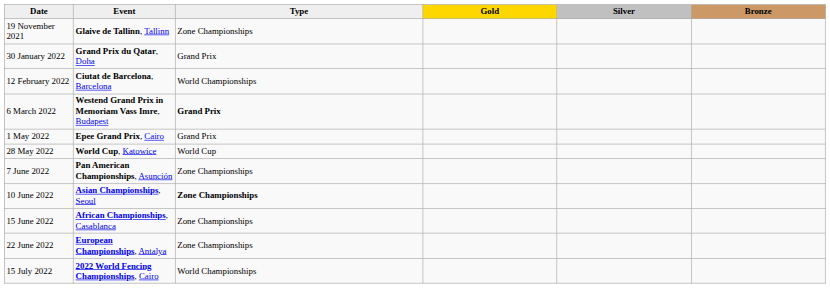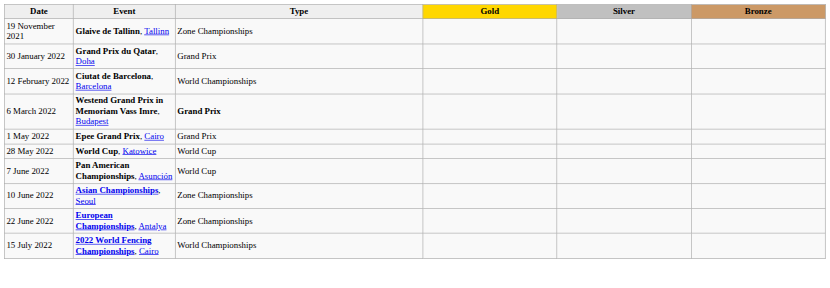 <table class="wikitable sortable" style="font-size: 85%" width="100%">
 <tr align=center>
 <th scope=col style="width:100px; background: #efefef;">Date</th>
 <th scope=col style="width:150px; background: #efefef;">Event</th>
 <th scope=col style="background: #efefef;">Type</th>
 <th scope=col colspan=1 style="width:200px; background: gold;">Gold</th>
 <th scope=col colspan=1 style="width:200px; background: silver;">Silver</th>
 <th scope=col colspan=1 style="width:200px; background: #cc9966;">Bronze</th>
 </tr>
 <tr>
 <td>19 November 2021</td>
 <td><strong>Glaive de Tallinn</strong>, <a href='#'>Tallinn</a></td>
 <td>Zone Championships</td>
 <td></td>
 <td></td>
 <td><br></td>
 </tr>
 <tr>
 <td>30 January 2022</td>
 <td><strong>Grand Prix du Qatar</strong>, <a href='#'>Doha</a></td>
 <td>Grand Prix</td>
 <td></td>
 <td></td>
 <td><br></td>
 </tr>
 <tr>
 <td>12 February 2022</td>
 <td><strong>Ciutat de Barcelona</strong>, <a href='#'>Barcelona</a></td>
 <td>World Championships</td>
 <td></td>
 <td></td>
 <td><br></td>
 </tr>
 <tr>
 <td>6 March 2022</td>
 <td><strong>Westend Grand Prix in Memoriam Vass Imre</strong>, <a href='#'>Budapest</a></td>
 <td><strong>Grand Prix</strong></td>
 <td></td>
 <td></td>
 <td><br></td>
 </tr>
 <tr>
 <td>1 May 2022</td>
 <td><strong>Epee Grand Prix</strong>, <a href='#'>Cairo</a></td>
 <td>Grand Prix</td>
 <td></td>
 <td></td>
 <td><br></td>
 </tr>
 <tr>
 <td>28 May 2022</td>
 <td><strong>World Cup</strong>, <a href='#'>Katowice</a></td>
 <td>World Cup</td>
 <td></td>
 <td></td>
 <td><br></td>
 </tr>
 <tr>
 <td>7 June 2022</td>
 <td><strong>Pan American Championships</strong>, <a href='#'>Asunción</a></td>
-<td>Zone Championships</td>
+<td>World Cup</td>
 <td></td>
 <td></td>
 <td><br></td>
 </tr>
 <tr>
 <td>10 June 2022</td>
 <td><strong><a href='#'>Asian Championships</a></strong>, <a href='#'>Seoul</a></td>
-<td><strong>Zone Championships</strong></td>
-<td></td>
-<td></td>
-<td><br></td>
-</tr>
-<tr>
-<td>15 June 2022</td>
-<td><strong><a href='#'>African Championships</a></strong>, <a href='#'>Casablanca</a></td>
 <td>Zone Championships</td>
 <td></td>
 <td></td>
 <td><br></td>
 </tr>
 <tr>
 <td>22 June 2022</td>
 <td><strong><a href='#'>European Championships</a></strong>, <a href='#'>Antalya</a></td>
 <td>Zone Championships</td>
 <td></td>
 <td></td>
 <td><br></td>
 </tr>
 <tr>
 <td>15 July 2022</td>
 <td><strong><a href='#'>2022 World Fencing Championships</a></strong>, <a href='#'>Cairo</a></td>
 <td>World Championships</td>
 <td></td>
 <td></td>
 <td><br></td>
 </tr>
 </table>
